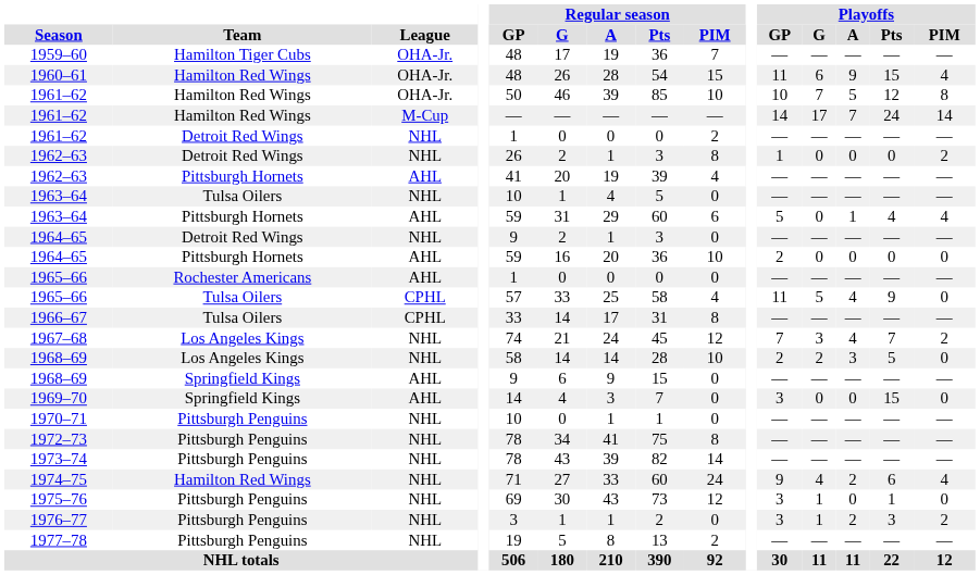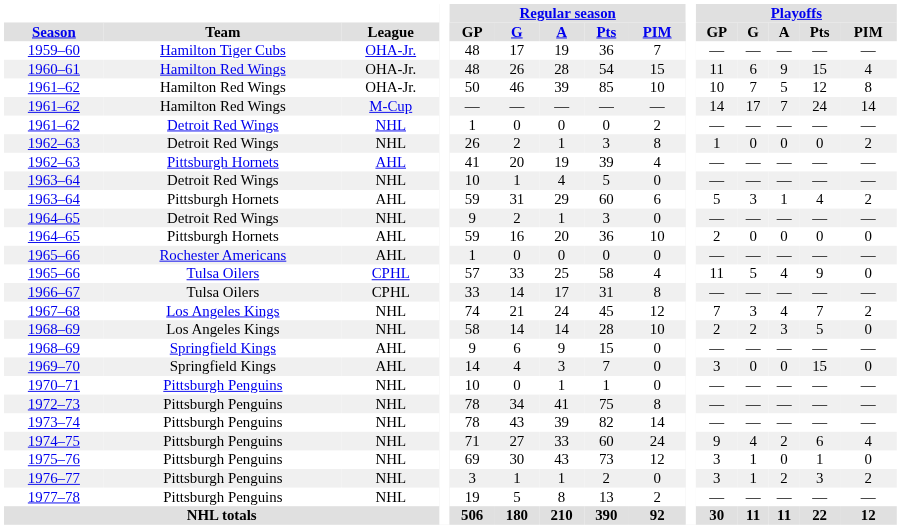 <table border="0" cellpadding="1" cellspacing="0" style="text-align:center; width:60em">
 <tr bgcolor="#e0e0e0">
 <th colspan="3" bgcolor="#ffffff"> </th>
 <th rowspan="99" bgcolor="#ffffff"> </th>
 <th colspan="5"><a href='#'>Regular season</a></th>
 <th rowspan="99" bgcolor="#ffffff"> </th>
 <th colspan="5"><a href='#'>Playoffs</a></th>
 </tr>
 <tr bgcolor="#e0e0e0">
 <th><a href='#'>Season</a></th>
 <th>Team</th>
 <th>League</th>
 <th>GP</th>
 <th><a href='#'>G</a></th>
 <th><a href='#'>A</a></th>
 <th><a href='#'>Pts</a></th>
 <th><a href='#'>PIM</a></th>
 <th>GP</th>
 <th>G</th>
 <th>A</th>
 <th>Pts</th>
 <th>PIM</th>
 </tr>
 <tr>
 <td><a href='#'>1959–60</a></td>
 <td><a href='#'>Hamilton Tiger Cubs</a></td>
 <td><a href='#'>OHA-Jr.</a></td>
 <td>48</td>
 <td>17</td>
 <td>19</td>
 <td>36</td>
 <td>7</td>
 <td>—</td>
 <td>—</td>
 <td>—</td>
 <td>—</td>
 <td>—</td>
 </tr>
 <tr bgcolor="#f0f0f0">
 <td><a href='#'>1960–61</a></td>
 <td><a href='#'>Hamilton Red Wings</a></td>
 <td>OHA-Jr.</td>
 <td>48</td>
 <td>26</td>
 <td>28</td>
 <td>54</td>
 <td>15</td>
 <td>11</td>
 <td>6</td>
 <td>9</td>
 <td>15</td>
 <td>4</td>
 </tr>
 <tr>
 <td><a href='#'>1961–62</a></td>
 <td>Hamilton Red Wings</td>
 <td>OHA-Jr.</td>
 <td>50</td>
 <td>46</td>
 <td>39</td>
 <td>85</td>
 <td>10</td>
 <td>10</td>
 <td>7</td>
 <td>5</td>
 <td>12</td>
 <td>8</td>
 </tr>
 <tr bgcolor="#f0f0f0">
 <td><a href='#'>1961–62</a></td>
 <td>Hamilton Red Wings</td>
 <td><a href='#'>M-Cup</a></td>
 <td>—</td>
 <td>—</td>
 <td>—</td>
 <td>—</td>
 <td>—</td>
 <td>14</td>
 <td>17</td>
 <td>7</td>
 <td>24</td>
 <td>14</td>
 </tr>
 <tr>
 <td><a href='#'>1961–62</a></td>
 <td><a href='#'>Detroit Red Wings</a></td>
 <td><a href='#'>NHL</a></td>
 <td>1</td>
 <td>0</td>
 <td>0</td>
 <td>0</td>
 <td>2</td>
 <td>—</td>
 <td>—</td>
 <td>—</td>
 <td>—</td>
 <td>—</td>
 </tr>
 <tr bgcolor="#f0f0f0">
 <td><a href='#'>1962–63</a></td>
 <td>Detroit Red Wings</td>
 <td>NHL</td>
 <td>26</td>
 <td>2</td>
 <td>1</td>
 <td>3</td>
 <td>8</td>
 <td>1</td>
 <td>0</td>
 <td>0</td>
 <td>0</td>
 <td>2</td>
 </tr>
 <tr>
 <td><a href='#'>1962–63</a></td>
 <td><a href='#'>Pittsburgh Hornets</a></td>
 <td><a href='#'>AHL</a></td>
 <td>41</td>
 <td>20</td>
 <td>19</td>
 <td>39</td>
 <td>4</td>
 <td>—</td>
 <td>—</td>
 <td>—</td>
 <td>—</td>
 <td>—</td>
 </tr>
 <tr bgcolor="#f0f0f0">
 <td><a href='#'>1963–64</a></td>
-<td>Tulsa Oilers</td>
+<td>Detroit Red Wings</td>
 <td>NHL</td>
 <td>10</td>
 <td>1</td>
 <td>4</td>
 <td>5</td>
 <td>0</td>
 <td>—</td>
 <td>—</td>
 <td>—</td>
 <td>—</td>
 <td>—</td>
 </tr>
 <tr>
 <td><a href='#'>1963–64</a></td>
 <td>Pittsburgh Hornets</td>
 <td>AHL</td>
 <td>59</td>
 <td>31</td>
 <td>29</td>
 <td>60</td>
 <td>6</td>
 <td>5</td>
-<td>0</td>
+<td>3</td>
 <td>1</td>
 <td>4</td>
-<td>4</td>
+<td>2</td>
 </tr>
 <tr bgcolor="#f0f0f0">
 <td><a href='#'>1964–65</a></td>
 <td>Detroit Red Wings</td>
 <td>NHL</td>
 <td>9</td>
 <td>2</td>
 <td>1</td>
 <td>3</td>
 <td>0</td>
 <td>—</td>
 <td>—</td>
 <td>—</td>
 <td>—</td>
 <td>—</td>
 </tr>
 <tr>
 <td><a href='#'>1964–65</a></td>
 <td>Pittsburgh Hornets</td>
 <td>AHL</td>
 <td>59</td>
 <td>16</td>
 <td>20</td>
 <td>36</td>
 <td>10</td>
 <td>2</td>
 <td>0</td>
 <td>0</td>
 <td>0</td>
 <td>0</td>
 </tr>
 <tr bgcolor="#f0f0f0">
 <td><a href='#'>1965–66</a></td>
 <td><a href='#'>Rochester Americans</a></td>
 <td>AHL</td>
 <td>1</td>
 <td>0</td>
 <td>0</td>
 <td>0</td>
 <td>0</td>
 <td>—</td>
 <td>—</td>
 <td>—</td>
 <td>—</td>
 <td>—</td>
 </tr>
 <tr>
 <td><a href='#'>1965–66</a></td>
 <td><a href='#'>Tulsa Oilers</a></td>
 <td><a href='#'>CPHL</a></td>
 <td>57</td>
 <td>33</td>
 <td>25</td>
 <td>58</td>
 <td>4</td>
 <td>11</td>
 <td>5</td>
 <td>4</td>
 <td>9</td>
 <td>0</td>
 </tr>
 <tr bgcolor="#f0f0f0">
 <td><a href='#'>1966–67</a></td>
 <td>Tulsa Oilers</td>
 <td>CPHL</td>
 <td>33</td>
 <td>14</td>
 <td>17</td>
 <td>31</td>
 <td>8</td>
 <td>—</td>
 <td>—</td>
 <td>—</td>
 <td>—</td>
 <td>—</td>
 </tr>
 <tr>
 <td><a href='#'>1967–68</a></td>
 <td><a href='#'>Los Angeles Kings</a></td>
 <td>NHL</td>
 <td>74</td>
 <td>21</td>
 <td>24</td>
 <td>45</td>
 <td>12</td>
 <td>7</td>
 <td>3</td>
 <td>4</td>
 <td>7</td>
 <td>2</td>
 </tr>
 <tr bgcolor="#f0f0f0">
 <td><a href='#'>1968–69</a></td>
 <td>Los Angeles Kings</td>
 <td>NHL</td>
 <td>58</td>
 <td>14</td>
 <td>14</td>
 <td>28</td>
 <td>10</td>
 <td>2</td>
 <td>2</td>
 <td>3</td>
 <td>5</td>
 <td>0</td>
 </tr>
 <tr>
 <td><a href='#'>1968–69</a></td>
 <td><a href='#'>Springfield Kings</a></td>
 <td>AHL</td>
 <td>9</td>
 <td>6</td>
 <td>9</td>
 <td>15</td>
 <td>0</td>
 <td>—</td>
 <td>—</td>
 <td>—</td>
 <td>—</td>
 <td>—</td>
 </tr>
 <tr bgcolor="#f0f0f0">
 <td><a href='#'>1969–70</a></td>
 <td>Springfield Kings</td>
 <td>AHL</td>
 <td>14</td>
 <td>4</td>
 <td>3</td>
 <td>7</td>
 <td>0</td>
 <td>3</td>
 <td>0</td>
 <td>0</td>
 <td>15</td>
 <td>0</td>
 </tr>
 <tr>
 <td><a href='#'>1970–71</a></td>
 <td><a href='#'>Pittsburgh Penguins</a></td>
 <td>NHL</td>
 <td>10</td>
 <td>0</td>
 <td>1</td>
 <td>1</td>
 <td>0</td>
 <td>—</td>
 <td>—</td>
 <td>—</td>
 <td>—</td>
 <td>—</td>
 </tr>
 <tr bgcolor="#f0f0f0">
 <td><a href='#'>1972–73</a></td>
 <td>Pittsburgh Penguins</td>
 <td>NHL</td>
 <td>78</td>
 <td>34</td>
 <td>41</td>
 <td>75</td>
 <td>8</td>
 <td>—</td>
 <td>—</td>
 <td>—</td>
 <td>—</td>
 <td>—</td>
 </tr>
 <tr>
 <td><a href='#'>1973–74</a></td>
 <td>Pittsburgh Penguins</td>
 <td>NHL</td>
 <td>78</td>
 <td>43</td>
 <td>39</td>
 <td>82</td>
 <td>14</td>
 <td>—</td>
 <td>—</td>
 <td>—</td>
 <td>—</td>
 <td>—</td>
 </tr>
 <tr bgcolor="#f0f0f0">
 <td><a href='#'>1974–75</a></td>
-<td><a href='#'>Hamilton Red Wings</a></td>
+<td>Pittsburgh Penguins</td>
 <td>NHL</td>
 <td>71</td>
 <td>27</td>
 <td>33</td>
 <td>60</td>
 <td>24</td>
 <td>9</td>
 <td>4</td>
 <td>2</td>
 <td>6</td>
 <td>4</td>
 </tr>
 <tr>
 <td><a href='#'>1975–76</a></td>
 <td>Pittsburgh Penguins</td>
 <td>NHL</td>
 <td>69</td>
 <td>30</td>
 <td>43</td>
 <td>73</td>
 <td>12</td>
 <td>3</td>
 <td>1</td>
 <td>0</td>
 <td>1</td>
 <td>0</td>
 </tr>
 <tr bgcolor="#f0f0f0">
 <td><a href='#'>1976–77</a></td>
 <td>Pittsburgh Penguins</td>
 <td>NHL</td>
 <td>3</td>
 <td>1</td>
 <td>1</td>
 <td>2</td>
 <td>0</td>
 <td>3</td>
 <td>1</td>
 <td>2</td>
 <td>3</td>
 <td>2</td>
 </tr>
 <tr>
 <td><a href='#'>1977–78</a></td>
 <td>Pittsburgh Penguins</td>
 <td>NHL</td>
 <td>19</td>
 <td>5</td>
 <td>8</td>
 <td>13</td>
 <td>2</td>
 <td>—</td>
 <td>—</td>
 <td>—</td>
 <td>—</td>
 <td>—</td>
 </tr>
 <tr bgcolor="#e0e0e0">
 <th colspan="3">NHL totals</th>
 <th>506</th>
 <th>180</th>
 <th>210</th>
 <th>390</th>
 <th>92</th>
 <th>30</th>
 <th>11</th>
 <th>11</th>
 <th>22</th>
 <th>12</th>
 </tr>
 </table>
